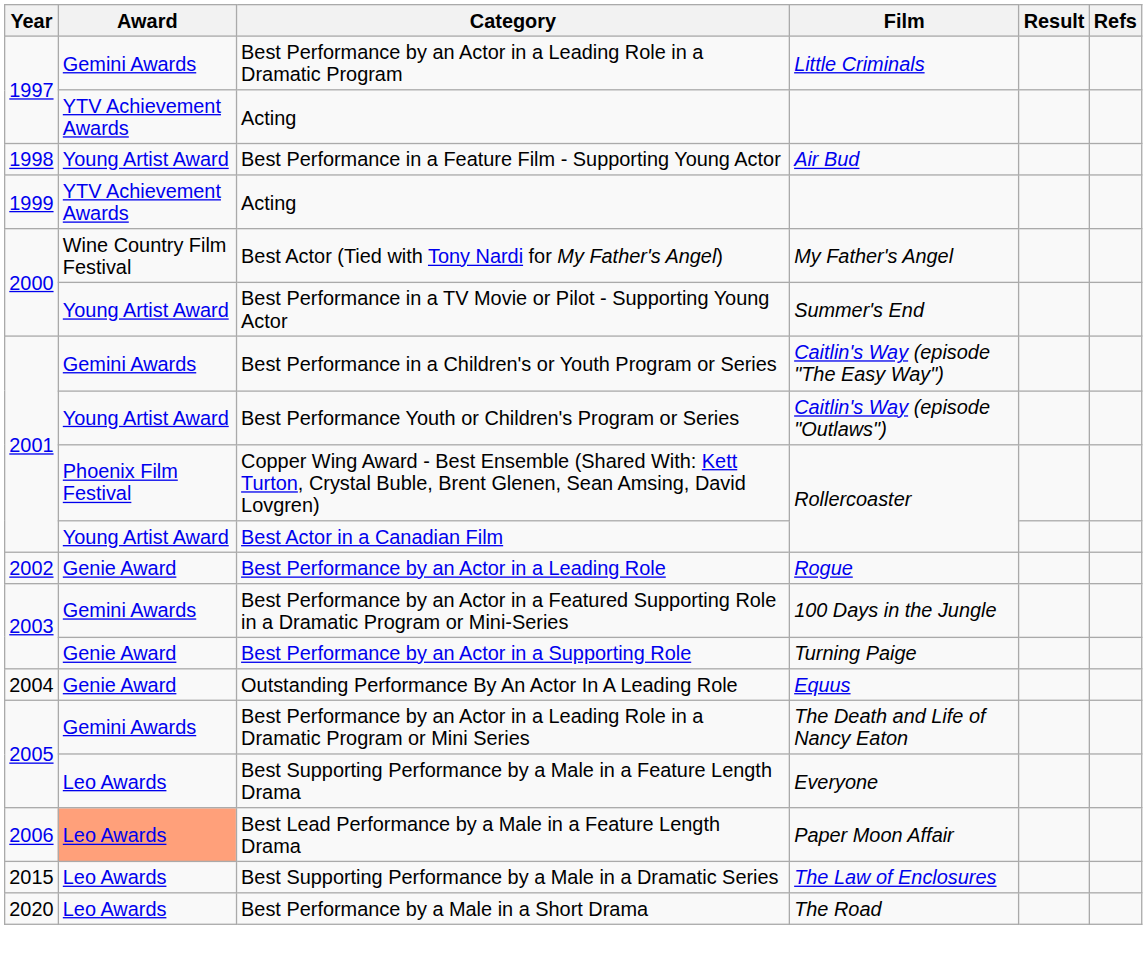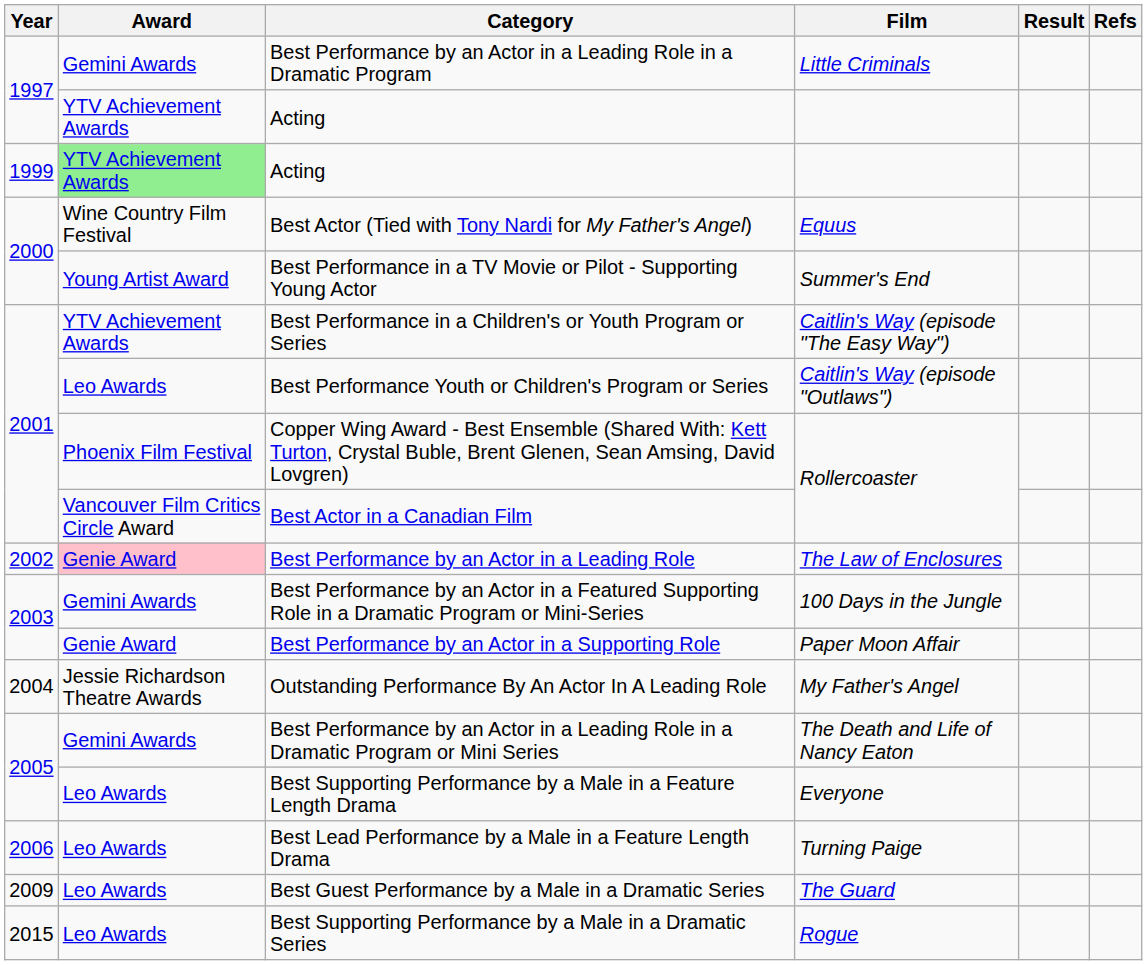 <table class="wikitable" style="font-size: 95%;">
 <tr>
 <th>Year</th>
 <th>Award</th>
 <th>Category</th>
 <th>Film</th>
 <th>Result</th>
 <th>Refs</th>
 </tr>
 <tr>
 <td rowspan="2"><a href='#'>1997</a></td>
 <td><a href='#'>Gemini Awards</a></td>
 <td>Best Performance by an Actor in a Leading Role in a Dramatic Program</td>
 <td rowspan="1"><em><a href='#'>Little Criminals</a></em></td>
 <td></td>
 <td></td>
 </tr>
 <tr>
 <td><a href='#'>YTV Achievement Awards</a></td>
 <td rowspan="1">Acting</td>
 <td></td>
 <td></td>
 <td></td>
 </tr>
 <tr>
-<td><a href='#'>1998</a></td>
-<td><a href='#'>Young Artist Award</a></td>
-<td>Best Performance in a Feature Film - Supporting Young Actor</td>
-<td rowspan="1"><em><a href='#'>Air Bud</a></em></td>
-<td></td>
-<td></td>
-</tr>
-<tr>
 <td><a href='#'>1999</a></td>
-<td><a href='#'>YTV Achievement Awards</a></td>
+<td style="background: lightgreen;"><a href='#'>YTV Achievement Awards</a></td>
 <td>Acting</td>
 <td></td>
 <td></td>
 <td></td>
 </tr>
 <tr>
 <td rowspan="2"><a href='#'>2000</a></td>
 <td>Wine Country Film Festival</td>
 <td>Best Actor (Tied with <a href='#'>Tony Nardi</a> for <em>My Father's Angel</em>)</td>
-<td rowspan="1"><em>My Father's Angel</em></td>
+<td><em><a href='#'>Equus</a></em></td>
 <td></td>
 <td></td>
 </tr>
 <tr>
 <td><a href='#'>Young Artist Award</a></td>
 <td>Best Performance in a TV Movie or Pilot - Supporting Young Actor</td>
 <td rowspan="1"><em>Summer's End</em></td>
 <td></td>
 <td></td>
 </tr>
 <tr>
 <td rowspan="4"><a href='#'>2001</a></td>
-<td><a href='#'>Gemini Awards</a></td>
+<td><a href='#'>YTV Achievement Awards</a></td>
 <td>Best Performance in a Children's or Youth Program or Series</td>
 <td rowspan="1"><em><a href='#'>Caitlin's Way</a> (episode "The Easy Way")</em></td>
 <td></td>
 <td></td>
 </tr>
 <tr>
-<td><a href='#'>Young Artist Award</a></td>
+<td><a href='#'>Leo Awards</a></td>
 <td>Best Performance Youth or Children's Program or Series</td>
 <td><em><a href='#'>Caitlin's Way</a> (episode "Outlaws")</em></td>
 <td></td>
 <td></td>
 </tr>
 <tr>
 <td><a href='#'>Phoenix Film Festival</a></td>
 <td>Copper Wing Award - Best Ensemble (Shared With: <a href='#'>Kett Turton</a>, Crystal Buble, Brent Glenen, Sean Amsing, David Lovgren)</td>
 <td rowspan="2"><em>Rollercoaster</em></td>
 <td></td>
 <td></td>
 </tr>
 <tr>
-<td><a href='#'>Young Artist Award</a></td>
+<td><a href='#'>Vancouver Film Critics Circle</a> Award</td>
 <td><a href='#'>Best Actor in a Canadian Film</a></td>
 <td></td>
 <td></td>
 </tr>
 <tr>
 <td><a href='#'>2002</a></td>
-<td><a href='#'>Genie Award</a></td>
+<td style="background: pink;"><a href='#'>Genie Award</a></td>
 <td><a href='#'>Best Performance by an Actor in a Leading Role</a></td>
-<td><em><a href='#'>Rogue</a></em></td>
+<td><em><a href='#'>The Law of Enclosures</a></em></td>
 <td></td>
 <td></td>
 </tr>
 <tr>
 <td rowspan="2"><a href='#'>2003</a></td>
 <td><a href='#'>Gemini Awards</a></td>
 <td>Best Performance by an Actor in a Featured Supporting Role in a Dramatic Program or Mini-Series</td>
 <td rowspan="1"><em>100 Days in the Jungle</em></td>
 <td></td>
 <td></td>
 </tr>
 <tr>
 <td><a href='#'>Genie Award</a></td>
 <td><a href='#'>Best Performance by an Actor in a Supporting Role</a></td>
-<td rowspan="1"><em>Turning Paige</em></td>
+<td><em>Paper Moon Affair</em></td>
 <td></td>
 <td></td>
 </tr>
 <tr>
 <td>2004</td>
-<td><a href='#'>Genie Award</a></td>
+<td>Jessie Richardson Theatre Awards</td>
 <td>Outstanding Performance By An Actor In A Leading Role</td>
-<td><em><a href='#'>Equus</a></em></td>
+<td rowspan="1"><em>My Father's Angel</em></td>
 <td></td>
 <td></td>
 </tr>
 <tr>
 <td rowspan="2"><a href='#'>2005</a></td>
 <td><a href='#'>Gemini Awards</a></td>
 <td>Best Performance by an Actor in a Leading Role in a Dramatic Program or Mini Series</td>
 <td rowspan="1"><em>The Death and Life of Nancy Eaton</em></td>
 <td></td>
 <td></td>
 </tr>
 <tr>
 <td><a href='#'>Leo Awards</a></td>
 <td>Best Supporting Performance by a Male in a Feature Length Drama</td>
 <td rowspan="1"><em>Everyone</em></td>
 <td></td>
 <td></td>
 </tr>
 <tr>
 <td><a href='#'>2006</a></td>
-<td style="background: lightsalmon;"><a href='#'>Leo Awards</a></td>
+<td><a href='#'>Leo Awards</a></td>
 <td>Best Lead Performance by a Male in a Feature Length Drama</td>
-<td><em>Paper Moon Affair</em></td>
+<td rowspan="1"><em>Turning Paige</em></td>
+<td></td>
+<td></td>
+</tr>
+<tr>
+<td>2009</td>
+<td><a href='#'>Leo Awards</a></td>
+<td>Best Guest Performance by a Male in a Dramatic Series</td>
+<td><em><a href='#'>The Guard</a></em></td>
 <td></td>
 <td></td>
 </tr>
 <tr>
 <td>2015</td>
 <td><a href='#'>Leo Awards</a></td>
 <td>Best Supporting Performance by a Male in a Dramatic Series</td>
-<td><em><a href='#'>The Law of Enclosures</a></em></td>
-<td></td>
-<td></td>
-</tr>
-<tr>
-<td>2020</td>
-<td><a href='#'>Leo Awards</a></td>
-<td>Best Performance by a Male in a Short Drama</td>
-<td><em>The Road</em></td>
+<td><em><a href='#'>Rogue</a></em></td>
 <td></td>
 <td></td>
 </tr>
 </table>
